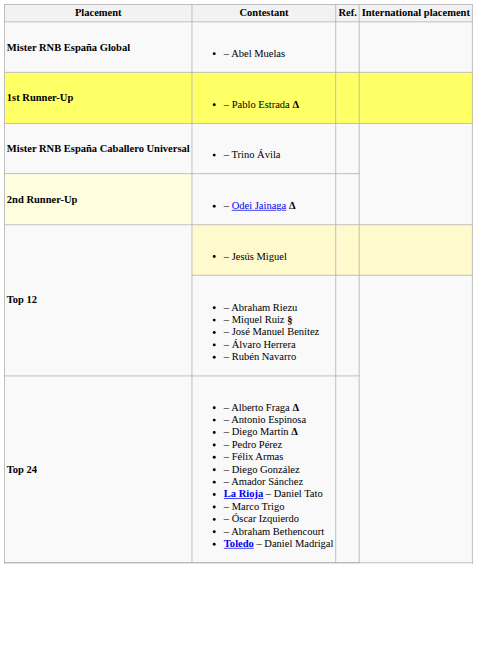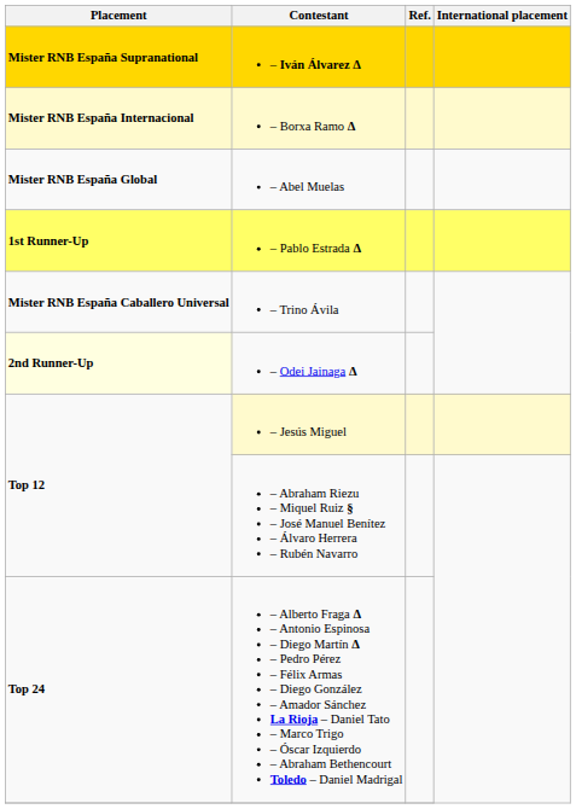 <table class="wikitable sortable" style="font-size: 90%;">
 <tr>
 <th>Placement</th>
 <th>Contestant</th>
 <th>Ref.</th>
 <th>International placement</th>
+</tr>
+<tr style="background-color:gold; ">
+<td><strong>Mister RNB España Supranational</strong></td>
+<td><br><ul><li><strong></strong> – <strong>Iván Álvarez</strong> <strong>Δ</strong></li></ul></td>
+<td></td>
+<td></td>
+</tr>
+<tr style="background-color:#FFFACD; ">
+<td><strong>Mister RNB España Internacional</strong></td>
+<td><br><ul><li><strong></strong> – Borxa Ramo <strong>Δ</strong></li></ul></td>
+<td></td>
+<td></td>
 </tr>
 <tr>
 <td><strong>Mister RNB España Global </strong></td>
 <td><br><ul><li><strong></strong> – Abel Muelas</li></ul></td>
 <td></td>
 <td></td>
 </tr>
 <tr style="background-color: #FFFF66; ">
 <td><strong>1st Runner-Up</strong></td>
 <td><br><ul><li><strong></strong> – Pablo Estrada <strong>Δ</strong></li></ul></td>
 <td></td>
 <td><br></td>
 </tr>
 <tr>
 <td><strong>Mister RNB España Caballero Universal</strong></td>
 <td><br><ul><li><strong></strong> – Trino Ávila</li></ul></td>
 <td></td>
 </tr>
 <tr>
 <td style="background: lightyellow;"><strong>2nd Runner-Up</strong></td>
 <td><br><ul><li><strong></strong> – <a href='#'>Odei Jainaga</a> <strong>Δ</strong></li></ul></td>
 <td></td>
 </tr>
 <tr>
 <td rowspan="2" scope="row"><strong>Top 12</strong></td>
 <td style="background-color:#FFFACD; "><br><ul><li><strong></strong> – Jesús Miguel</li></ul></td>
 <td style="background-color:#FFFACD; "></td>
 <td style="background-color:#FFFACD; "></td>
 </tr>
 <tr>
 <td><br><ul><li><strong></strong> – Abraham Riezu</li><li><strong></strong> – Miquel Ruiz <strong>§</strong></li><li><strong></strong> – José Manuel Benítez</li><li><strong></strong> – Álvaro Herrera</li><li><strong></strong> – Rubén Navarro</li></ul></td>
 <td></td>
 </tr>
 <tr>
 <td><strong>Top 24</strong></td>
 <td><br><ul><li><strong></strong> – Alberto Fraga <strong>Δ</strong></li><li><strong></strong> – Antonio Espinosa</li><li><strong></strong> – Diego Martín <strong>Δ</strong></li><li><strong></strong> – Pedro Pérez</li><li><strong></strong> – Félix Armas</li><li><strong></strong> – Diego González</li><li><strong></strong> – Amador Sánchez</li><li> <strong><a href='#'>La Rioja</a></strong> – Daniel Tato</li><li><strong></strong> – Marco Trigo</li><li><strong></strong> – Óscar Izquierdo</li><li><strong></strong> – Abraham Bethencourt</li><li> <strong><a href='#'>Toledo</a></strong> – Daniel Madrigal</li></ul></td>
 <td></td>
 </tr>
 <tr>
 </tr>
 </table>
